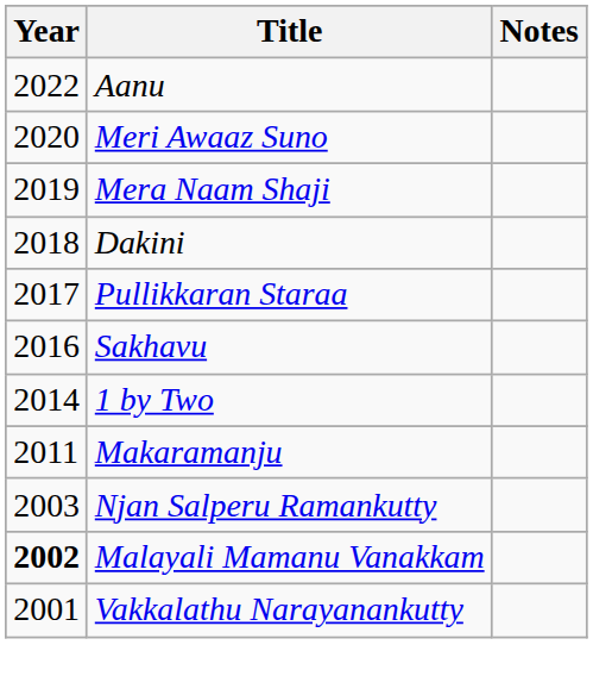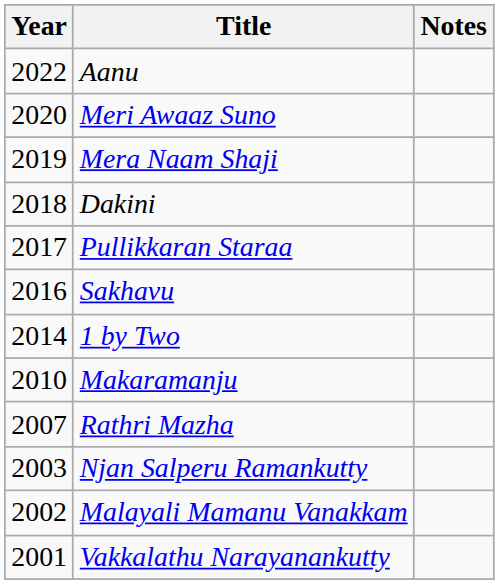 <table class="wikitable">
 <tr>
 <th>Year</th>
 <th>Title</th>
 <th>Notes</th>
 </tr>
 <tr align="centre">
 <td align="centre">2022</td>
 <td style="text-align:left;"><em>Aanu</em></td>
 <td></td>
 </tr>
 <tr align="centre">
 <td align="centre">2020</td>
 <td style="text-align:left;"><em><a href='#'>Meri Awaaz Suno</a></em></td>
 <td></td>
 </tr>
 <tr align="centre">
 <td align="centre">2019</td>
 <td style="text-align:left;"><em><a href='#'>Mera Naam Shaji</a></em></td>
 <td></td>
 </tr>
 <tr align="centre">
 <td align="centre">2018</td>
 <td style="text-align:left;"><em>Dakini</em></td>
 <td></td>
 </tr>
 <tr align="centre">
 <td align="centre">2017</td>
 <td style="text-align:left;"><em><a href='#'>Pullikkaran Staraa</a></em></td>
 <td></td>
 </tr>
 <tr align="centre">
 <td align="centre">2016</td>
 <td style="text-align:left;"><em><a href='#'>Sakhavu</a></em></td>
 <td></td>
 </tr>
 <tr align="centre">
 <td align="centre">2014</td>
 <td style="text-align:left;"><em><a href='#'>1 by Two</a></em></td>
 <td></td>
 </tr>
 <tr align="centre">
-<td align="centre">2011</td>
+<td align="centre">2010</td>
 <td style="text-align:left;"><em><a href='#'>Makaramanju</a></em></td>
+<td></td>
+</tr>
+<tr align="centre">
+<td align="centre">2007</td>
+<td style="text-align:left;"><em><a href='#'>Rathri Mazha</a></em></td>
 <td></td>
 </tr>
 <tr align="centre">
 <td align="centre">2003</td>
 <td style="text-align:left;"><em><a href='#'>Njan Salperu Ramankutty</a></em></td>
 <td></td>
 </tr>
 <tr align="centre">
-<td align="centre"><strong>2002</strong></td>
+<td align="centre">2002</td>
 <td style="text-align:left;"><em><a href='#'>Malayali Mamanu Vanakkam</a></em></td>
 <td></td>
 </tr>
 <tr align="centre">
 <td align="centre">2001</td>
 <td style="text-align:left;"><em><a href='#'>Vakkalathu Narayanankutty</a></em></td>
 <td></td>
 </tr>
 </table>
